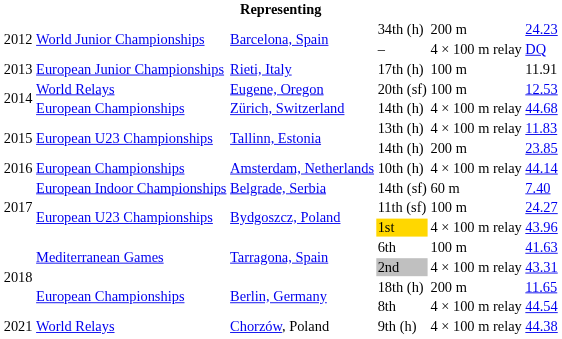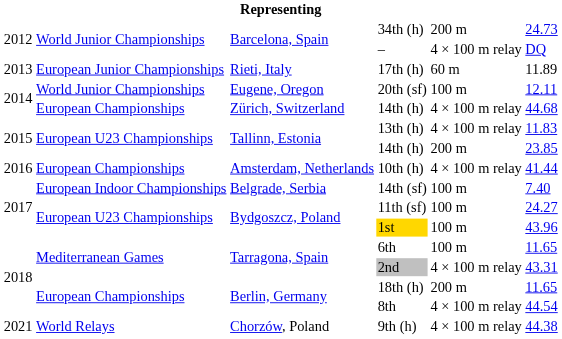 <table>
 <tr>
 <th colspan="6">Representing </th>
 </tr>
 <tr>
 <td rowspan=2>2012</td>
 <td rowspan=2><a href='#'>World Junior Championships</a></td>
 <td rowspan=2><a href='#'>Barcelona, Spain</a></td>
 <td>34th (h)</td>
 <td>200 m</td>
-<td><a href='#'>24.23</a></td>
+<td><a href='#'>24.73</a></td>
 </tr>
 <tr>
 <td>–</td>
 <td>4 × 100 m relay</td>
 <td><a href='#'>DQ</a></td>
 </tr>
 <tr>
 <td>2013</td>
 <td><a href='#'>European Junior Championships</a></td>
 <td><a href='#'>Rieti, Italy</a></td>
 <td>17th (h)</td>
-<td>100 m</td>
-<td>11.91</td>
+<td>60 m</td>
+<td>11.89</td>
 </tr>
 <tr>
 <td rowspan=2>2014</td>
-<td><a href='#'>World Relays</a></td>
+<td><a href='#'>World Junior Championships</a></td>
 <td><a href='#'>Eugene, Oregon</a></td>
 <td>20th (sf)</td>
 <td>100 m</td>
-<td><a href='#'>12.53</a></td>
+<td><a href='#'>12.11</a></td>
 </tr>
 <tr>
 <td><a href='#'>European Championships</a></td>
 <td><a href='#'>Zürich, Switzerland</a></td>
 <td>14th (h)</td>
 <td>4 × 100 m relay</td>
 <td><a href='#'>44.68</a></td>
 </tr>
 <tr>
 <td rowspan=2>2015</td>
 <td rowspan=2><a href='#'>European U23 Championships</a></td>
 <td rowspan=2><a href='#'>Tallinn, Estonia</a></td>
 <td>13th (h)</td>
 <td>4 × 100 m relay</td>
 <td><a href='#'>11.83</a></td>
 </tr>
 <tr>
 <td>14th (h)</td>
 <td>200 m</td>
 <td><a href='#'>23.85</a></td>
 </tr>
 <tr>
 <td>2016</td>
 <td><a href='#'>European Championships</a></td>
 <td><a href='#'>Amsterdam, Netherlands</a></td>
 <td>10th (h)</td>
 <td>4 × 100 m relay</td>
-<td><a href='#'>44.14</a></td>
+<td><a href='#'>41.44</a></td>
 </tr>
 <tr>
 <td rowspan=3>2017</td>
 <td><a href='#'>European Indoor Championships</a></td>
 <td><a href='#'>Belgrade, Serbia</a></td>
 <td>14th (sf)</td>
-<td>60 m</td>
+<td>100 m</td>
 <td><a href='#'>7.40</a></td>
 </tr>
 <tr>
 <td rowspan=2><a href='#'>European U23 Championships</a></td>
 <td rowspan=2><a href='#'>Bydgoszcz, Poland</a></td>
 <td>11th (sf)</td>
 <td>100 m</td>
 <td><a href='#'>24.27</a></td>
 </tr>
 <tr>
 <td bgcolor=gold>1st</td>
-<td>4 × 100 m relay</td>
+<td>100 m</td>
 <td><a href='#'>43.96</a></td>
 </tr>
 <tr>
 <td rowspan=4>2018</td>
 <td rowspan=2><a href='#'>Mediterranean Games</a></td>
 <td rowspan=2><a href='#'>Tarragona, Spain</a></td>
 <td>6th</td>
 <td>100 m</td>
-<td><a href='#'>41.63</a></td>
+<td><a href='#'>11.65</a></td>
 </tr>
 <tr>
 <td bgcolor=silver>2nd</td>
 <td>4 × 100 m relay</td>
 <td><a href='#'>43.31</a></td>
 </tr>
 <tr>
 <td rowspan=2><a href='#'>European Championships</a></td>
 <td rowspan=2><a href='#'>Berlin, Germany</a></td>
 <td>18th (h)</td>
 <td>200 m</td>
 <td><a href='#'>11.65</a></td>
 </tr>
 <tr>
 <td>8th</td>
 <td>4 × 100 m relay</td>
 <td><a href='#'>44.54</a></td>
 </tr>
 <tr>
 <td>2021</td>
 <td><a href='#'>World Relays</a></td>
 <td><a href='#'>Chorzów</a>, Poland</td>
 <td>9th (h)</td>
 <td>4 × 100 m relay</td>
 <td><a href='#'>44.38</a></td>
 </tr>
 </table>
